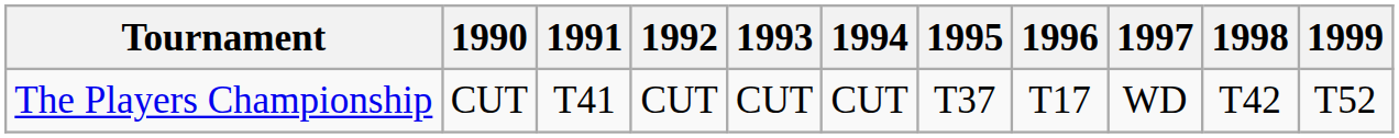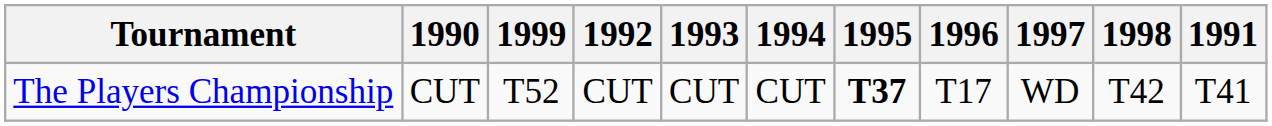 <table class="wikitable" style="font-size:95%;text-align:center;">
 <tr>
 <th>Tournament</th>
 <th>1990</th>
-<th>1991</th>
+<th>1999</th>
 <th>1992</th>
 <th>1993</th>
 <th>1994</th>
 <th>1995</th>
 <th>1996</th>
 <th>1997</th>
 <th>1998</th>
-<th>1999</th>
+<th>1991</th>
 </tr>
 <tr>
 <td align=left><a href='#'>The Players Championship</a></td>
 <td>CUT</td>
-<td>T41</td>
+<td>T52</td>
 <td>CUT</td>
 <td>CUT</td>
 <td>CUT</td>
-<td>T37</td>
+<td><strong>T37</strong></td>
 <td>T17</td>
 <td>WD</td>
 <td>T42</td>
-<td>T52</td>
+<td>T41</td>
 </tr>
 </table>
